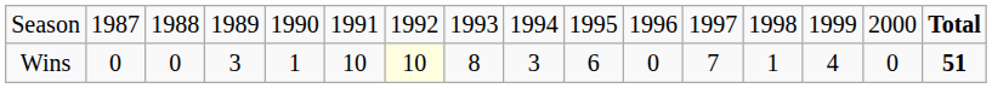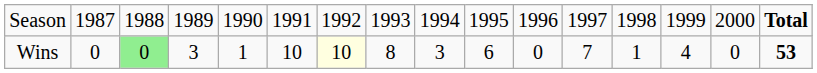 <table class="wikitable sortable">
 <tr>
 <td>Season</td>
 <td>1987</td>
 <td>1988</td>
 <td>1989</td>
 <td>1990</td>
 <td>1991</td>
 <td>1992</td>
 <td>1993</td>
 <td>1994</td>
 <td>1995</td>
 <td>1996</td>
 <td>1997</td>
 <td>1998</td>
 <td>1999</td>
 <td>2000</td>
 <td><strong>Total</strong></td>
 </tr>
 <tr align=center>
 <td>Wins</td>
 <td>0</td>
-<td>0</td>
+<td style="background: lightgreen;">0</td>
 <td>3</td>
 <td>1</td>
 <td>10</td>
 <td style="background: lightyellow;">10</td>
 <td>8</td>
 <td>3</td>
 <td>6</td>
 <td>0</td>
 <td>7</td>
 <td>1</td>
 <td>4</td>
 <td>0</td>
-<td><strong>51</strong></td>
+<td><strong>53</strong></td>
 </tr>
 </table>
